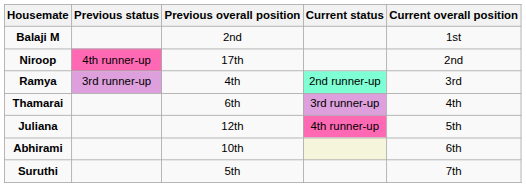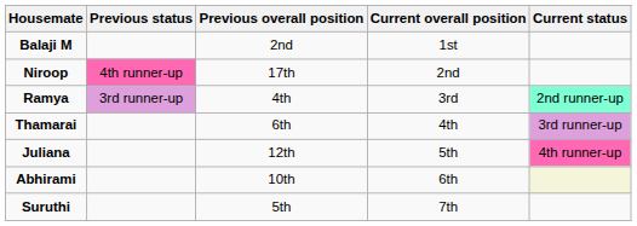 <table class="wikitable sortable" style=" text-align:center; font-size:85%; line-height:20px; width:auto;">
 <tr>
 <th>Housemate</th>
 <th>Previous status</th>
 <th>Previous overall position</th>
+<th>Current overall position</th>
 <th>Current status</th>
-<th>Current overall position</th>
 </tr>
 <tr>
 <td><strong>Balaji M</strong></td>
 <td></td>
 <td>2nd</td>
+<td>1st</td>
 <td></td>
-<td>1st</td>
 </tr>
 <tr>
 <td><strong>Niroop</strong></td>
 <td style="background:#FF69B4;">4th runner-up</td>
 <td>17th</td>
+<td>2nd</td>
 <td></td>
-<td>2nd</td>
 </tr>
 <tr>
 <td><strong>Ramya</strong></td>
 <td style="background:#DDA0DD;">3rd runner-up</td>
 <td>4th</td>
+<td>3rd</td>
 <td style ="background:#7FFFD4;">2nd runner-up</td>
-<td>3rd</td>
 </tr>
 <tr>
 <td><strong>Thamarai</strong></td>
 <td></td>
 <td>6th</td>
+<td>4th</td>
 <td style="background:#DDA0DD;">3rd runner-up</td>
-<td>4th</td>
 </tr>
 <tr>
 <td><strong>Juliana</strong></td>
 <td></td>
 <td>12th</td>
+<td>5th</td>
 <td style="background:#FF69B4;">4th runner-up</td>
-<td>5th</td>
 </tr>
 <tr>
 <td><strong>Abhirami</strong></td>
 <td></td>
 <td>10th</td>
+<td>6th</td>
 <td style="background:#F5F5DC;"></td>
-<td>6th</td>
 </tr>
 <tr>
 <td><strong>Suruthi</strong></td>
 <td></td>
 <td>5th</td>
+<td>7th</td>
 <td></td>
-<td>7th</td>
 </tr>
 </table>
